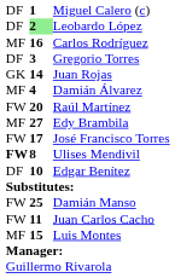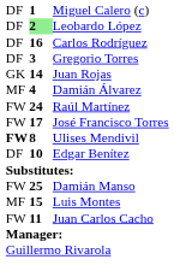 <table cellspacing="0" cellpadding="0" style="font-size:90%; margin:0.2em auto;">
 <tr>
 <th width="25"></th>
 <th width="25"></th>
 </tr>
 <tr>
 <td>DF</td>
 <td><strong>1</strong></td>
 <td> <a href='#'>Miguel Calero</a> (<a href='#'>c</a>)</td>
 </tr>
 <tr>
 <td>DF</td>
 <td style="background: lightgreen;"><strong>2</strong></td>
 <td> <a href='#'>Leobardo López</a></td>
 <td></td>
 </tr>
 <tr>
-<td>MF</td>
+<td>DF</td>
 <td><strong>16</strong></td>
 <td> <a href='#'>Carlos Rodríguez</a></td>
 <td></td>
 </tr>
 <tr>
 <td>DF</td>
 <td><strong>3</strong></td>
 <td> <a href='#'>Gregorio Torres</a></td>
 <td></td>
 <td></td>
 </tr>
 <tr>
 <td>GK</td>
 <td><strong>14</strong></td>
 <td> <a href='#'>Juan Rojas</a></td>
 </tr>
 <tr>
 <td>MF</td>
 <td><strong>4</strong></td>
 <td> <a href='#'>Damián Álvarez</a></td>
 <td></td>
 </tr>
 <tr>
 <td>FW</td>
-<td><strong>20</strong></td>
+<td><strong>24</strong></td>
 <td> <a href='#'>Raúl Martínez</a></td>
-<td></td>
-</tr>
-<tr>
-<td>MF</td>
-<td><strong>27</strong></td>
-<td> <a href='#'>Edy Brambila</a></td>
-<td></td>
 <td></td>
 </tr>
 <tr>
 <td>FW</td>
 <td><strong>17</strong></td>
 <td> <a href='#'>José Francisco Torres</a></td>
 </tr>
 <tr>
 <td><strong>FW</strong></td>
 <td><strong>8</strong></td>
 <td> <a href='#'>Ulises Mendivil</a></td>
 <td></td>
 <td></td>
 </tr>
 <tr>
 <td>DF</td>
 <td><strong>10</strong></td>
 <td> <a href='#'>Edgar Benítez</a></td>
 </tr>
 <tr>
 <td colspan=3><strong>Substitutes:</strong></td>
 </tr>
 <tr>
 <td>FW</td>
 <td><strong>25</strong></td>
 <td> <a href='#'>Damián Manso</a></td>
 <td></td>
 <td></td>
 </tr>
 <tr>
-<td>FW</td>
-<td><strong>11</strong></td>
-<td> <a href='#'>Juan Carlos Cacho</a></td>
+<td>MF</td>
+<td><strong>15</strong></td>
+<td> <a href='#'>Luis Montes</a></td>
 <td></td>
 <td></td>
 </tr>
 <tr>
-<td>MF</td>
-<td><strong>15</strong></td>
-<td> <a href='#'>Luis Montes</a></td>
+<td>FW</td>
+<td><strong>11</strong></td>
+<td> <a href='#'>Juan Carlos Cacho</a></td>
 <td></td>
 <td></td>
 </tr>
 <tr>
 <td colspan=3><strong>Manager:</strong></td>
 </tr>
 <tr>
 <td colspan=4> <a href='#'>Guillermo Rivarola</a></td>
 </tr>
 </table>
